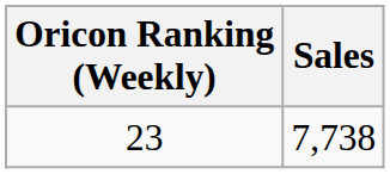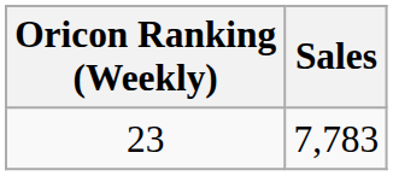 <table class="wikitable">
 <tr>
 <th align="center">Oricon Ranking<br>(Weekly)</th>
 <th align="center">Sales</th>
 </tr>
 <tr>
 <td align="center">23</td>
-<td align="center">7,738</td>
+<td align="center">7,783</td>
 </tr>
 </table>
